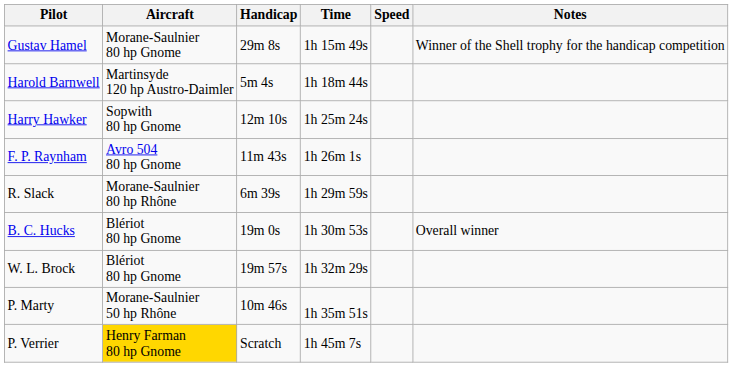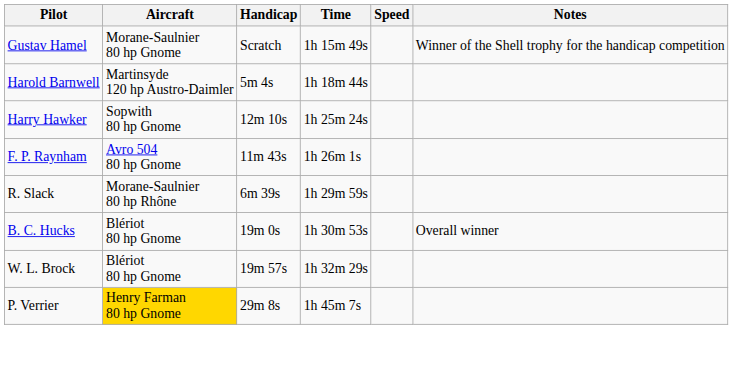 <table class="wikitable">
 <tr>
 <th>Pilot</th>
 <th>Aircraft</th>
 <th>Handicap</th>
 <th>Time</th>
 <th>Speed</th>
 <th>Notes</th>
 </tr>
 <tr>
 <td><a href='#'>Gustav Hamel</a></td>
 <td>Morane-Saulnier<br>80 hp Gnome</td>
-<td>29m 8s</td>
+<td>Scratch</td>
 <td>1h 15m 49s</td>
 <td></td>
 <td>Winner of the Shell trophy for the handicap competition</td>
 </tr>
 <tr>
 <td><a href='#'>Harold Barnwell</a></td>
 <td>Martinsyde<br>120 hp Austro-Daimler</td>
 <td>5m 4s</td>
 <td>1h 18m 44s</td>
 <td></td>
 <td></td>
 </tr>
 <tr>
 <td><a href='#'>Harry Hawker</a></td>
 <td>Sopwith <br>80 hp Gnome</td>
 <td>12m 10s</td>
 <td>1h 25m 24s</td>
 <td></td>
 <td></td>
 </tr>
 <tr>
 <td><a href='#'>F. P. Raynham</a></td>
 <td><a href='#'>Avro 504</a><br>80 hp Gnome</td>
 <td>11m 43s</td>
 <td>1h 26m 1s</td>
 <td></td>
 <td></td>
 </tr>
 <tr>
 <td>R. Slack</td>
 <td>Morane-Saulnier<br>80 hp Rhône</td>
 <td>6m 39s</td>
 <td>1h 29m 59s</td>
 <td></td>
 <td></td>
 </tr>
 <tr>
 <td><a href='#'>B. C. Hucks</a></td>
 <td>Blériot<br> 80 hp Gnome</td>
 <td>19m 0s</td>
 <td>1h 30m 53s</td>
 <td></td>
 <td>Overall winner</td>
 </tr>
 <tr>
 <td>W. L. Brock</td>
 <td>Blériot<br>80 hp Gnome</td>
 <td>19m 57s</td>
 <td>1h 32m 29s</td>
 <td></td>
 <td></td>
 </tr>
 <tr>
-<td>P. Marty</td>
-<td>Morane-Saulnier<br>50 hp Rhône</td>
-<td>10m 46s</td>
-<td><br>1h 35m 51s</td>
-<td></td>
-<td></td>
-</tr>
-<tr>
 <td>P. Verrier</td>
 <td style="background: gold;">Henry Farman <br>80 hp Gnome</td>
-<td>Scratch</td>
+<td>29m 8s</td>
 <td>1h 45m 7s</td>
 <td></td>
 <td></td>
 </tr>
 </table>
